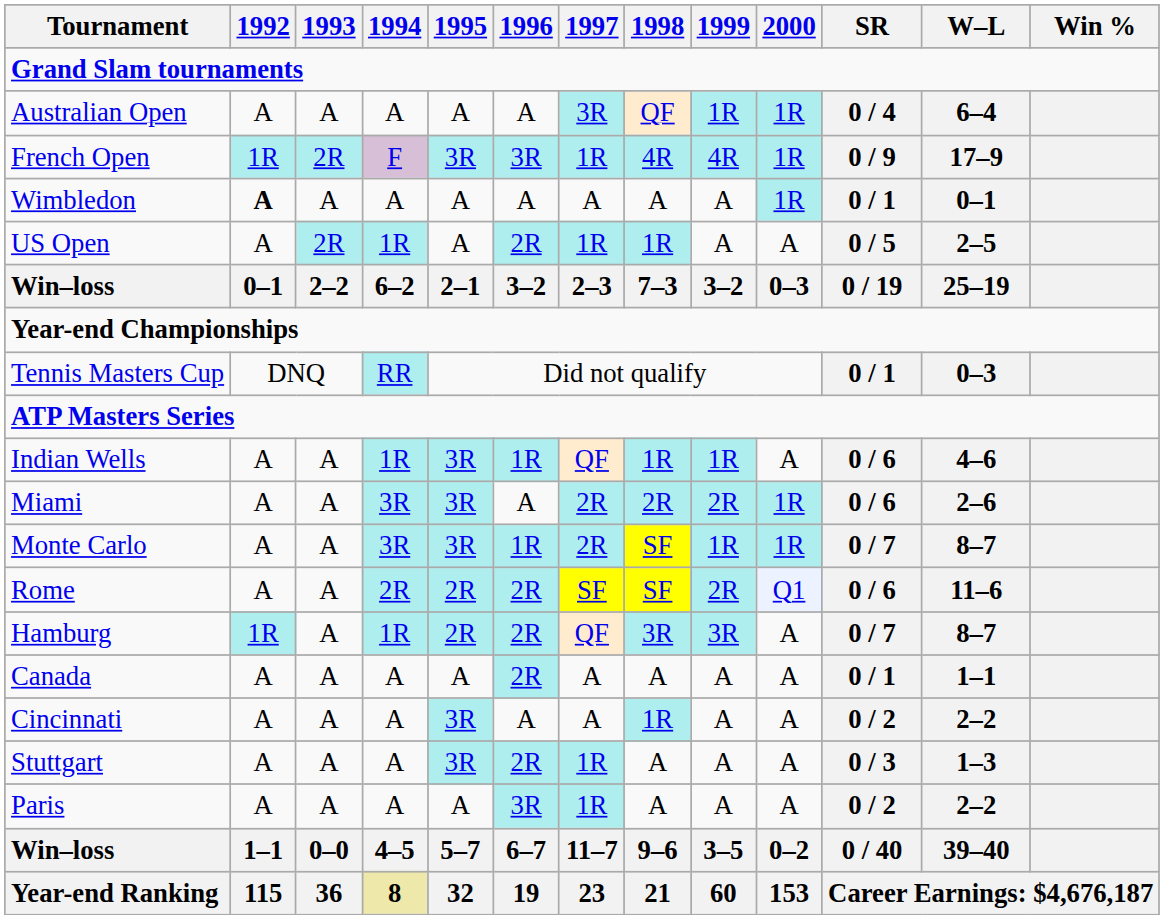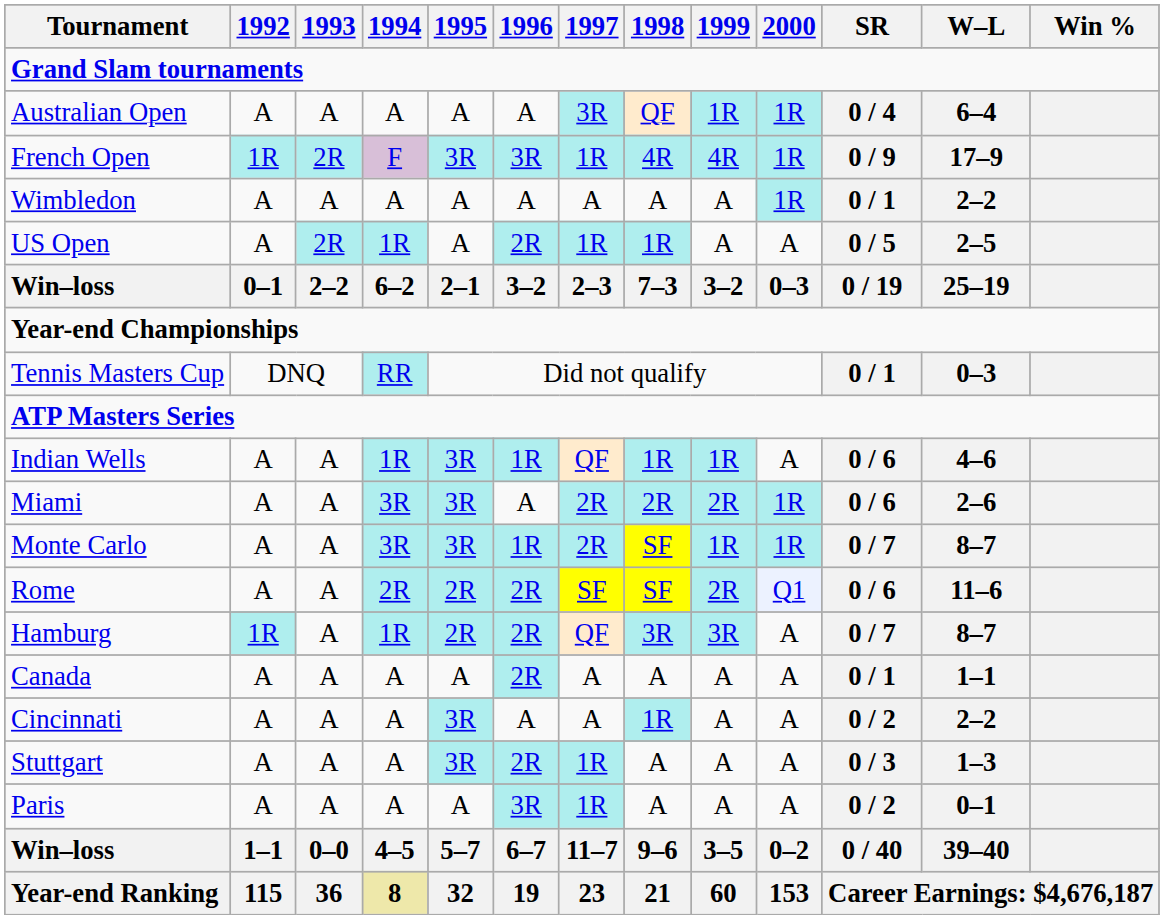 <table class=wikitable style=text-align:center;font-size:97%>
 <tr>
 <th>Tournament</th>
 <th><a href='#'>1992</a></th>
 <th><a href='#'>1993</a></th>
 <th><a href='#'>1994</a></th>
 <th><a href='#'>1995</a></th>
 <th><a href='#'>1996</a></th>
 <th><a href='#'>1997</a></th>
 <th><a href='#'>1998</a></th>
 <th><a href='#'>1999</a></th>
 <th><a href='#'>2000</a></th>
 <th>SR</th>
 <th>W–L</th>
 <th>Win %</th>
 </tr>
 <tr>
 <td colspan=23 align=left><strong><a href='#'>Grand Slam tournaments</a></strong></td>
 </tr>
 <tr>
 <td align=left><a href='#'>Australian Open</a></td>
 <td>A</td>
 <td>A</td>
 <td>A</td>
 <td>A</td>
 <td>A</td>
 <td bgcolor=afeeee><a href='#'>3R</a></td>
 <td bgcolor=ffebcd><a href='#'>QF</a></td>
 <td bgcolor=afeeee><a href='#'>1R</a></td>
 <td bgcolor=afeeee><a href='#'>1R</a></td>
 <th>0 / 4</th>
 <th>6–4</th>
 <th></th>
 </tr>
 <tr>
 <td align=left><a href='#'>French Open</a></td>
 <td bgcolor=afeeee><a href='#'>1R</a></td>
 <td bgcolor=afeeee><a href='#'>2R</a></td>
 <td bgcolor=thistle><a href='#'>F</a></td>
 <td bgcolor=afeeee><a href='#'>3R</a></td>
 <td bgcolor=afeeee><a href='#'>3R</a></td>
 <td bgcolor=afeeee><a href='#'>1R</a></td>
 <td bgcolor=afeeee><a href='#'>4R</a></td>
 <td bgcolor=afeeee><a href='#'>4R</a></td>
 <td bgcolor=afeeee><a href='#'>1R</a></td>
 <th>0 / 9</th>
 <th>17–9</th>
 <th></th>
 </tr>
 <tr>
 <td align=left><a href='#'>Wimbledon</a></td>
-<td><strong>A</strong></td>
+<td>A</td>
 <td>A</td>
 <td>A</td>
 <td>A</td>
 <td>A</td>
 <td>A</td>
 <td>A</td>
 <td>A</td>
 <td bgcolor=afeeee><a href='#'>1R</a></td>
 <th>0 / 1</th>
-<th>0–1</th>
+<th>2–2</th>
 <th></th>
 </tr>
 <tr>
 <td align=left><a href='#'>US Open</a></td>
 <td>A</td>
 <td bgcolor=afeeee><a href='#'>2R</a></td>
 <td bgcolor=afeeee><a href='#'>1R</a></td>
 <td>A</td>
 <td bgcolor=afeeee><a href='#'>2R</a></td>
 <td bgcolor=afeeee><a href='#'>1R</a></td>
 <td bgcolor=afeeee><a href='#'>1R</a></td>
 <td>A</td>
 <td>A</td>
 <th>0 / 5</th>
 <th>2–5</th>
 <th></th>
 </tr>
 <tr>
 <th style=text-align:left>Win–loss</th>
 <th>0–1</th>
 <th>2–2</th>
 <th>6–2</th>
 <th>2–1</th>
 <th>3–2</th>
 <th>2–3</th>
 <th>7–3</th>
 <th>3–2</th>
 <th>0–3</th>
 <th>0 / 19</th>
 <th>25–19</th>
 <th></th>
 </tr>
 <tr>
 <td colspan=23 align=left><strong>Year-end Championships</strong></td>
 </tr>
 <tr>
 <td align=left><a href='#'>Tennis Masters Cup</a></td>
 <td colspan="2" align="center">DNQ</td>
 <td align="center" style="background:#afeeee;"><a href='#'>RR</a></td>
 <td colspan="6" align="center">Did not qualify</td>
 <th>0 / 1</th>
 <th>0–3</th>
 <th></th>
 </tr>
 <tr>
 <td colspan=23 align=left><strong><a href='#'>ATP Masters Series</a></strong></td>
 </tr>
 <tr>
 <td align=left><a href='#'>Indian Wells</a></td>
 <td>A</td>
 <td>A</td>
 <td bgcolor=afeeee><a href='#'>1R</a></td>
 <td bgcolor=afeeee><a href='#'>3R</a></td>
 <td bgcolor=afeeee><a href='#'>1R</a></td>
 <td bgcolor=ffebcd><a href='#'>QF</a></td>
 <td bgcolor=afeeee><a href='#'>1R</a></td>
 <td bgcolor=afeeee><a href='#'>1R</a></td>
 <td>A</td>
 <th>0 / 6</th>
 <th>4–6</th>
 <th></th>
 </tr>
 <tr>
 <td align=left><a href='#'>Miami</a></td>
 <td>A</td>
 <td>A</td>
 <td bgcolor=afeeee><a href='#'>3R</a></td>
 <td bgcolor=afeeee><a href='#'>3R</a></td>
 <td>A</td>
 <td bgcolor=afeeee><a href='#'>2R</a></td>
 <td bgcolor=afeeee><a href='#'>2R</a></td>
 <td bgcolor=afeeee><a href='#'>2R</a></td>
 <td bgcolor=afeeee><a href='#'>1R</a></td>
 <th>0 / 6</th>
 <th>2–6</th>
 <th></th>
 </tr>
 <tr>
 <td align=left><a href='#'>Monte Carlo</a></td>
 <td>A</td>
 <td>A</td>
 <td bgcolor=afeeee><a href='#'>3R</a></td>
 <td bgcolor=afeeee><a href='#'>3R</a></td>
 <td bgcolor=afeeee><a href='#'>1R</a></td>
 <td bgcolor=afeeee><a href='#'>2R</a></td>
 <td bgcolor=yellow><a href='#'>SF</a></td>
 <td bgcolor=afeeee><a href='#'>1R</a></td>
 <td bgcolor=afeeee><a href='#'>1R</a></td>
 <th>0 / 7</th>
 <th>8–7</th>
 <th></th>
 </tr>
 <tr>
 <td align=left><a href='#'>Rome</a></td>
 <td>A</td>
 <td>A</td>
 <td bgcolor=afeeee><a href='#'>2R</a></td>
 <td bgcolor=afeeee><a href='#'>2R</a></td>
 <td bgcolor=afeeee><a href='#'>2R</a></td>
 <td bgcolor=yellow><a href='#'>SF</a></td>
 <td bgcolor=yellow><a href='#'>SF</a></td>
 <td bgcolor=afeeee><a href='#'>2R</a></td>
 <td bgcolor=ecf2ff><a href='#'>Q1</a></td>
 <th>0 / 6</th>
 <th>11–6</th>
 <th></th>
 </tr>
 <tr>
 <td align=left><a href='#'>Hamburg</a></td>
 <td bgcolor=afeeee><a href='#'>1R</a></td>
 <td>A</td>
 <td bgcolor=afeeee><a href='#'>1R</a></td>
 <td bgcolor=afeeee><a href='#'>2R</a></td>
 <td bgcolor=afeeee><a href='#'>2R</a></td>
 <td bgcolor=ffebcd><a href='#'>QF</a></td>
 <td bgcolor=afeeee><a href='#'>3R</a></td>
 <td bgcolor=afeeee><a href='#'>3R</a></td>
 <td>A</td>
 <th>0 / 7</th>
 <th>8–7</th>
 <th></th>
 </tr>
 <tr>
 <td align=left><a href='#'>Canada</a></td>
 <td>A</td>
 <td>A</td>
 <td>A</td>
 <td>A</td>
 <td bgcolor=afeeee><a href='#'>2R</a></td>
 <td>A</td>
 <td>A</td>
 <td>A</td>
 <td>A</td>
 <th>0 / 1</th>
 <th>1–1</th>
 <th></th>
 </tr>
 <tr>
 <td align=left><a href='#'>Cincinnati</a></td>
 <td>A</td>
 <td>A</td>
 <td>A</td>
 <td bgcolor=afeeee><a href='#'>3R</a></td>
 <td>A</td>
 <td>A</td>
 <td bgcolor=afeeee><a href='#'>1R</a></td>
 <td>A</td>
 <td>A</td>
 <th>0 / 2</th>
 <th>2–2</th>
 <th></th>
 </tr>
 <tr>
 <td align=left><a href='#'>Stuttgart</a></td>
 <td>A</td>
 <td>A</td>
 <td>A</td>
 <td bgcolor=afeeee><a href='#'>3R</a></td>
 <td bgcolor=afeeee><a href='#'>2R</a></td>
 <td bgcolor=afeeee><a href='#'>1R</a></td>
 <td>A</td>
 <td>A</td>
 <td>A</td>
 <th>0 / 3</th>
 <th>1–3</th>
 <th></th>
 </tr>
 <tr>
 <td align=left><a href='#'>Paris</a></td>
 <td>A</td>
 <td>A</td>
 <td>A</td>
 <td>A</td>
 <td bgcolor=afeeee><a href='#'>3R</a></td>
 <td bgcolor=afeeee><a href='#'>1R</a></td>
 <td>A</td>
 <td>A</td>
 <td>A</td>
 <th>0 / 2</th>
-<th>2–2</th>
+<th>0–1</th>
 <th></th>
 </tr>
 <tr>
 <th style=text-align:left>Win–loss</th>
 <th>1–1</th>
 <th>0–0</th>
 <th>4–5</th>
 <th>5–7</th>
 <th>6–7</th>
 <th>11–7</th>
 <th>9–6</th>
 <th>3–5</th>
 <th>0–2</th>
 <th>0 / 40</th>
 <th>39–40</th>
 <th></th>
 </tr>
 <tr>
 <th style=text-align:left>Year-end Ranking</th>
 <th>115</th>
 <th>36</th>
 <td bgcolor=EEE8AA><strong>8</strong></td>
 <th>32</th>
 <th>19</th>
 <th>23</th>
 <th>21</th>
 <th>60</th>
 <th>153</th>
 <th colspan="3">Career Earnings: $4,676,187</th>
 </tr>
 </table>
